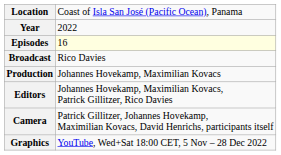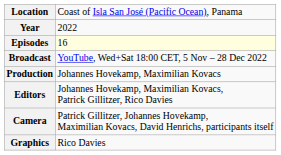 <table class="wikitable floatright">
 <tr>
 <th>Location</th>
 <td>Coast of <a href='#'>Isla San José (Pacific Ocean)</a>, Panama</td>
 </tr>
 <tr>
 <th>Year</th>
 <td>2022</td>
 </tr>
 <tr>
 <th>Episodes</th>
 <td style="background: lightyellow;">16</td>
 </tr>
 <tr>
 <th>Broadcast</th>
-<td>Rico Davies</td>
+<td><a href='#'>YouTube</a>, Wed+Sat 18:00 CET, 5 Nov – 28 Dec 2022</td>
 </tr>
 <tr>
 <th>Production</th>
 <td>Johannes Hovekamp, Maximilian Kovacs</td>
 </tr>
 <tr>
 <th>Editors</th>
 <td>Johannes Hovekamp, Maximilian Kovacs,<br>Patrick Gillitzer, Rico Davies</td>
 </tr>
 <tr>
 <th>Camera</th>
 <td>Patrick Gillitzer, Johannes Hovekamp,<br>Maximilian Kovacs, David Henrichs, participants itself</td>
 </tr>
 <tr>
 <th>Graphics</th>
-<td><a href='#'>YouTube</a>, Wed+Sat 18:00 CET, 5 Nov – 28 Dec 2022</td>
+<td>Rico Davies</td>
 </tr>
 </table>
